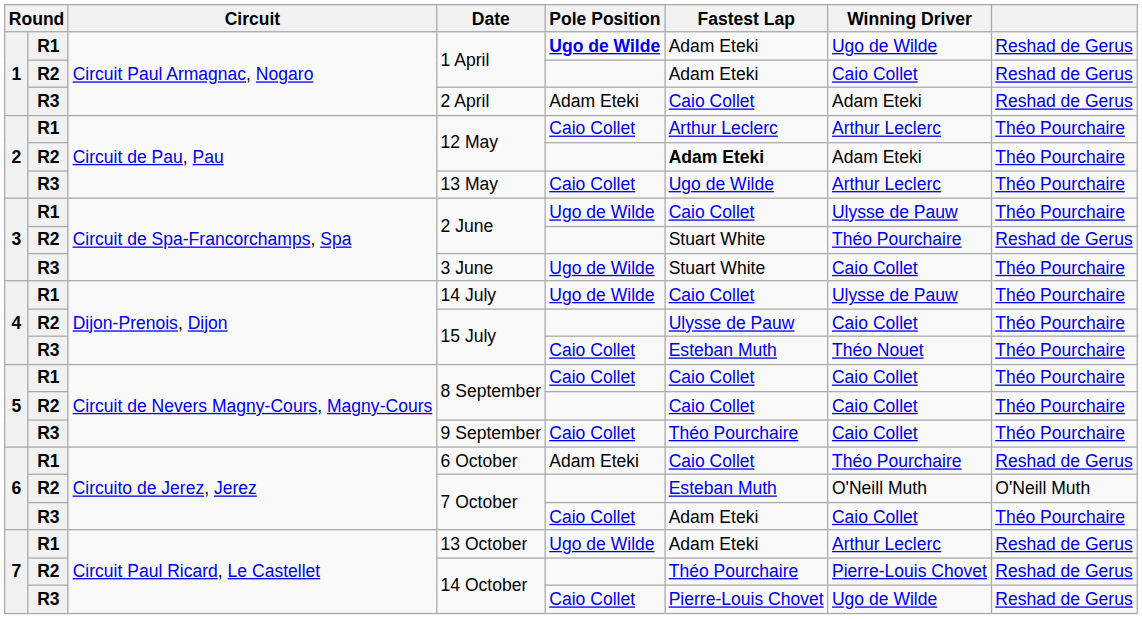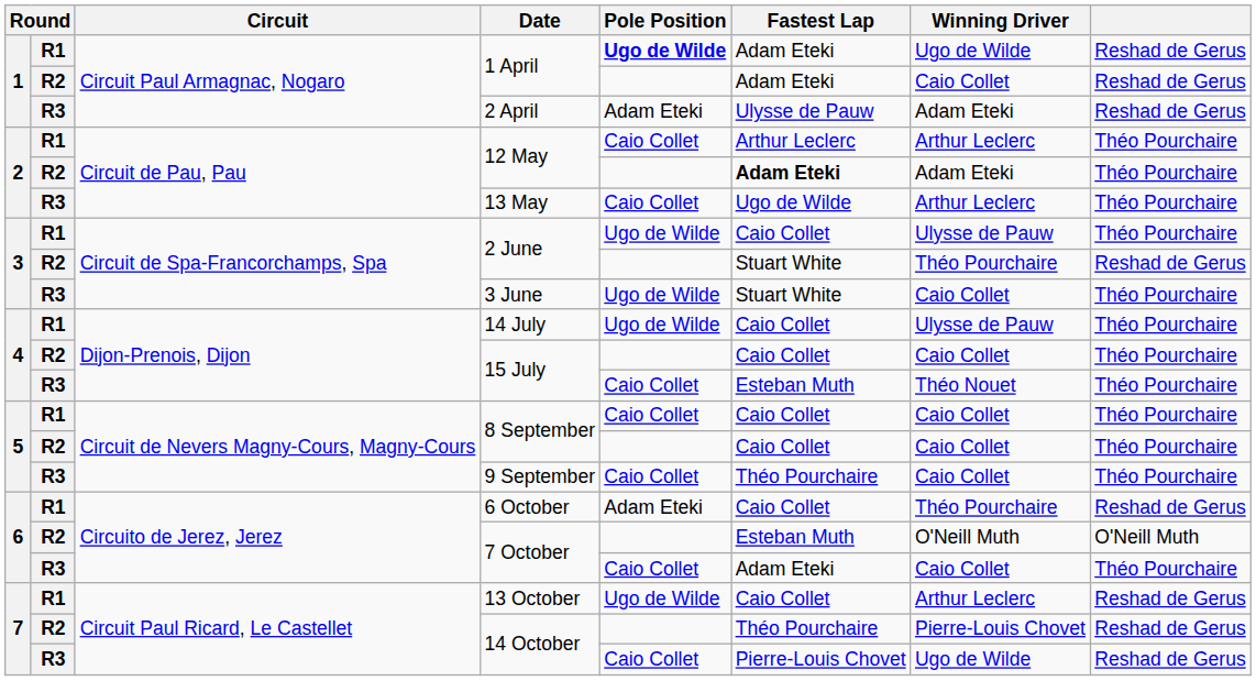 <table class="wikitable" style="font-size:85%">
 <tr>
 <th colspan=2>Round</th>
 <th>Circuit</th>
 <th>Date</th>
 <th>Pole Position</th>
 <th>Fastest Lap</th>
 <th>Winning Driver</th>
 <th></th>
 </tr>
 <tr>
 <th rowspan=3>1</th>
 <th>R1</th>
 <td rowspan=3> <a href='#'>Circuit Paul Armagnac</a>, <a href='#'>Nogaro</a></td>
 <td rowspan=2>1 April</td>
 <td><strong> <a href='#'>Ugo de Wilde</a></strong></td>
 <td> Adam Eteki</td>
 <td> <a href='#'>Ugo de Wilde</a></td>
 <td nowrap> <a href='#'>Reshad de Gerus</a></td>
 </tr>
 <tr>
 <th>R2</th>
 <td></td>
 <td> Adam Eteki</td>
 <td> <a href='#'>Caio Collet</a></td>
 <td> <a href='#'>Reshad de Gerus</a></td>
 </tr>
 <tr>
 <th>R3</th>
 <td>2 April</td>
 <td> Adam Eteki</td>
-<td> <a href='#'>Caio Collet</a></td>
+<td> <a href='#'>Ulysse de Pauw</a></td>
 <td> Adam Eteki</td>
 <td nowrap> <a href='#'>Reshad de Gerus</a></td>
 </tr>
 <tr>
 <th rowspan=3>2</th>
 <th>R1</th>
 <td rowspan=3> <a href='#'>Circuit de Pau</a>, <a href='#'>Pau</a></td>
 <td rowspan=2>12 May</td>
 <td> <a href='#'>Caio Collet</a></td>
 <td> <a href='#'>Arthur Leclerc</a></td>
 <td> <a href='#'>Arthur Leclerc</a></td>
 <td> <a href='#'>Théo Pourchaire</a></td>
 </tr>
 <tr>
 <th>R2</th>
 <td></td>
 <td><strong> Adam Eteki</strong></td>
 <td> Adam Eteki</td>
 <td> <a href='#'>Théo Pourchaire</a></td>
 </tr>
 <tr>
 <th>R3</th>
 <td>13 May</td>
 <td> <a href='#'>Caio Collet</a></td>
 <td> <a href='#'>Ugo de Wilde</a></td>
 <td> <a href='#'>Arthur Leclerc</a></td>
 <td> <a href='#'>Théo Pourchaire</a></td>
 </tr>
 <tr>
 <th rowspan=3>3</th>
 <th>R1</th>
 <td rowspan=3> <a href='#'>Circuit de Spa-Francorchamps</a>, <a href='#'>Spa</a></td>
 <td rowspan=2>2 June</td>
 <td> <a href='#'>Ugo de Wilde</a></td>
 <td> <a href='#'>Caio Collet</a></td>
 <td> <a href='#'>Ulysse de Pauw</a></td>
 <td> <a href='#'>Théo Pourchaire</a></td>
 </tr>
 <tr>
 <th>R2</th>
 <td></td>
 <td> Stuart White</td>
 <td> <a href='#'>Théo Pourchaire</a></td>
 <td> <a href='#'>Reshad de Gerus</a></td>
 </tr>
 <tr>
 <th>R3</th>
 <td>3 June</td>
 <td> <a href='#'>Ugo de Wilde</a></td>
 <td> Stuart White</td>
 <td> <a href='#'>Caio Collet</a></td>
 <td> <a href='#'>Théo Pourchaire</a></td>
 </tr>
 <tr>
 <th rowspan=3>4</th>
 <th>R1</th>
 <td rowspan=3> <a href='#'>Dijon-Prenois</a>, <a href='#'>Dijon</a></td>
 <td>14 July</td>
 <td> <a href='#'>Ugo de Wilde</a></td>
 <td> <a href='#'>Caio Collet</a></td>
 <td> <a href='#'>Ulysse de Pauw</a></td>
 <td> <a href='#'>Théo Pourchaire</a></td>
 </tr>
 <tr>
 <th>R2</th>
 <td rowspan=2>15 July</td>
 <td></td>
-<td> <a href='#'>Ulysse de Pauw</a></td>
+<td> <a href='#'>Caio Collet</a></td>
 <td> <a href='#'>Caio Collet</a></td>
 <td> <a href='#'>Théo Pourchaire</a></td>
 </tr>
 <tr>
 <th>R3</th>
 <td> <a href='#'>Caio Collet</a></td>
 <td> <a href='#'>Esteban Muth</a></td>
 <td> <a href='#'>Théo Nouet</a></td>
 <td> <a href='#'>Théo Pourchaire</a></td>
 </tr>
 <tr>
 <th rowspan=3>5</th>
 <th>R1</th>
 <td rowspan=3 nowrap> <a href='#'>Circuit de Nevers Magny-Cours</a>, <a href='#'>Magny-Cours</a></td>
 <td rowspan=2>8 September</td>
 <td> <a href='#'>Caio Collet</a></td>
 <td> <a href='#'>Caio Collet</a></td>
 <td> <a href='#'>Caio Collet</a></td>
 <td> <a href='#'>Théo Pourchaire</a></td>
 </tr>
 <tr>
 <th>R2</th>
 <td></td>
 <td> <a href='#'>Caio Collet</a></td>
 <td> <a href='#'>Caio Collet</a></td>
 <td> <a href='#'>Théo Pourchaire</a></td>
 </tr>
 <tr>
 <th>R3</th>
 <td nowrap>9 September</td>
 <td> <a href='#'>Caio Collet</a></td>
 <td> <a href='#'>Théo Pourchaire</a></td>
 <td> <a href='#'>Caio Collet</a></td>
 <td> <a href='#'>Théo Pourchaire</a></td>
 </tr>
 <tr>
 <th rowspan=3>6</th>
 <th>R1</th>
 <td rowspan=3> <a href='#'>Circuito de Jerez</a>, <a href='#'>Jerez</a></td>
 <td>6 October</td>
 <td> Adam Eteki</td>
 <td> <a href='#'>Caio Collet</a></td>
 <td> <a href='#'>Théo Pourchaire</a></td>
 <td> <a href='#'>Reshad de Gerus</a></td>
 </tr>
 <tr>
 <th>R2</th>
 <td rowspan=2>7 October</td>
 <td></td>
 <td> <a href='#'>Esteban Muth</a></td>
 <td> O'Neill Muth</td>
 <td> O'Neill Muth</td>
 </tr>
 <tr>
 <th>R3</th>
 <td> <a href='#'>Caio Collet</a></td>
 <td> Adam Eteki</td>
 <td> <a href='#'>Caio Collet</a></td>
 <td> <a href='#'>Théo Pourchaire</a></td>
 </tr>
 <tr>
 <th rowspan=3>7</th>
 <th>R1</th>
 <td rowspan=3> <a href='#'>Circuit Paul Ricard</a>, <a href='#'>Le Castellet</a></td>
 <td>13 October</td>
 <td nowrap> <a href='#'>Ugo de Wilde</a></td>
-<td> Adam Eteki</td>
+<td> <a href='#'>Caio Collet</a></td>
 <td> <a href='#'>Arthur Leclerc</a></td>
 <td> <a href='#'>Reshad de Gerus</a></td>
 </tr>
 <tr>
 <th>R2</th>
 <td rowspan=2>14 October</td>
 <td></td>
 <td> <a href='#'>Théo Pourchaire</a></td>
 <td nowrap> <a href='#'>Pierre-Louis Chovet</a></td>
 <td nowrap> <a href='#'>Reshad de Gerus</a></td>
 </tr>
 <tr>
 <th>R3</th>
 <td> <a href='#'>Caio Collet</a></td>
 <td nowrap> <a href='#'>Pierre-Louis Chovet</a></td>
 <td> <a href='#'>Ugo de Wilde</a></td>
 <td> <a href='#'>Reshad de Gerus</a></td>
 </tr>
 </table>
